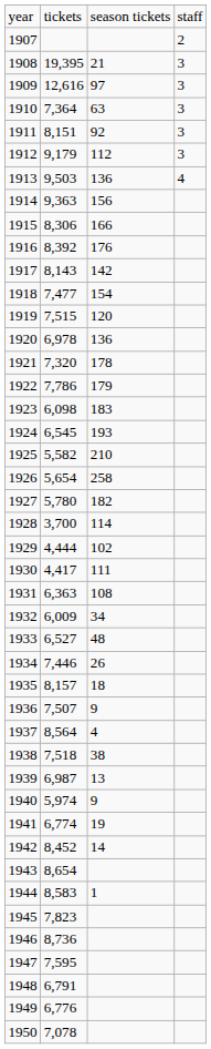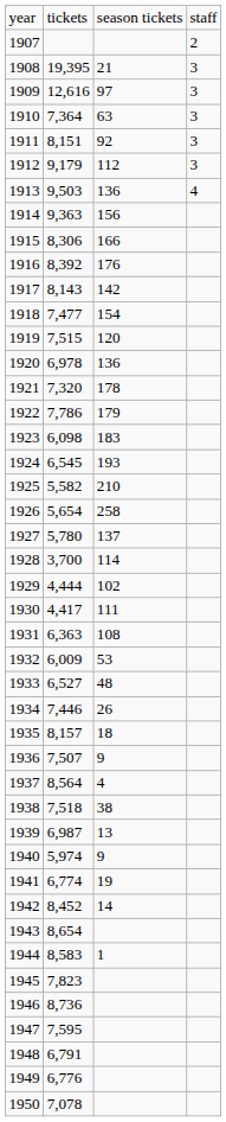 <table class="wikitable sortable mw-collapsible mw-collapsed">
 <tr>
 <td>year</td>
 <td>tickets</td>
 <td>season tickets</td>
 <td>staff</td>
 </tr>
 <tr>
 <td>1907</td>
 <td></td>
 <td></td>
 <td>2</td>
 </tr>
 <tr>
 <td>1908</td>
 <td>19,395</td>
 <td>21</td>
 <td>3</td>
 </tr>
 <tr>
 <td>1909</td>
 <td>12,616</td>
 <td>97</td>
 <td>3</td>
 </tr>
 <tr>
 <td>1910</td>
 <td>7,364</td>
 <td>63</td>
 <td>3</td>
 </tr>
 <tr>
 <td>1911</td>
 <td>8,151</td>
 <td>92</td>
 <td>3</td>
 </tr>
 <tr>
 <td>1912</td>
 <td>9,179</td>
 <td>112</td>
 <td>3</td>
 </tr>
 <tr>
 <td>1913</td>
 <td>9,503</td>
 <td>136</td>
 <td>4</td>
 </tr>
 <tr>
 <td>1914</td>
 <td>9,363</td>
 <td>156</td>
 <td></td>
 </tr>
 <tr>
 <td>1915</td>
 <td>8,306</td>
 <td>166</td>
 <td></td>
 </tr>
 <tr>
 <td>1916</td>
 <td>8,392</td>
 <td>176</td>
 <td></td>
 </tr>
 <tr>
 <td>1917</td>
 <td>8,143</td>
 <td>142</td>
 <td></td>
 </tr>
 <tr>
 <td>1918</td>
 <td>7,477</td>
 <td>154</td>
 <td></td>
 </tr>
 <tr>
 <td>1919</td>
 <td>7,515</td>
 <td>120</td>
 <td></td>
 </tr>
 <tr>
 <td>1920</td>
 <td>6,978</td>
 <td>136</td>
 <td></td>
 </tr>
 <tr>
 <td>1921</td>
 <td>7,320</td>
 <td>178</td>
 <td></td>
 </tr>
 <tr>
 <td>1922</td>
 <td>7,786</td>
 <td>179</td>
 <td></td>
 </tr>
 <tr>
 <td>1923</td>
 <td>6,098</td>
 <td>183</td>
 <td></td>
 </tr>
 <tr>
 <td>1924</td>
 <td>6,545</td>
 <td>193</td>
 <td></td>
 </tr>
 <tr>
 <td>1925</td>
 <td>5,582</td>
 <td>210</td>
 <td></td>
 </tr>
 <tr>
 <td>1926</td>
 <td>5,654</td>
 <td>258</td>
 <td></td>
 </tr>
 <tr>
 <td>1927</td>
 <td>5,780</td>
-<td>182</td>
+<td>137</td>
 <td></td>
 </tr>
 <tr>
 <td>1928</td>
 <td>3,700</td>
 <td>114</td>
 <td></td>
 </tr>
 <tr>
 <td>1929</td>
 <td>4,444</td>
 <td>102</td>
 <td></td>
 </tr>
 <tr>
 <td>1930</td>
 <td>4,417</td>
 <td>111</td>
 <td></td>
 </tr>
 <tr>
 <td>1931</td>
 <td>6,363</td>
 <td>108</td>
 <td></td>
 </tr>
 <tr>
 <td>1932</td>
 <td>6,009</td>
-<td>34</td>
+<td>53</td>
 <td></td>
 </tr>
 <tr>
 <td>1933</td>
 <td>6,527</td>
 <td>48</td>
 <td></td>
 </tr>
 <tr>
 <td>1934</td>
 <td>7,446</td>
 <td>26</td>
 <td></td>
 </tr>
 <tr>
 <td>1935</td>
 <td>8,157</td>
 <td>18</td>
 <td></td>
 </tr>
 <tr>
 <td>1936</td>
 <td>7,507</td>
 <td>9</td>
 <td></td>
 </tr>
 <tr>
 <td>1937</td>
 <td>8,564</td>
 <td>4</td>
 <td></td>
 </tr>
 <tr>
 <td>1938</td>
 <td>7,518</td>
 <td>38</td>
 <td></td>
 </tr>
 <tr>
 <td>1939</td>
 <td>6,987</td>
 <td>13</td>
 <td></td>
 </tr>
 <tr>
 <td>1940</td>
 <td>5,974</td>
 <td>9</td>
 <td></td>
 </tr>
 <tr>
 <td>1941</td>
 <td>6,774</td>
 <td>19</td>
 <td></td>
 </tr>
 <tr>
 <td>1942</td>
 <td>8,452</td>
 <td>14</td>
 <td></td>
 </tr>
 <tr>
 <td>1943</td>
 <td>8,654</td>
 <td></td>
 <td></td>
 </tr>
 <tr>
 <td>1944</td>
 <td>8,583</td>
 <td>1</td>
 <td></td>
 </tr>
 <tr>
 <td>1945</td>
 <td>7,823</td>
 <td></td>
 <td></td>
 </tr>
 <tr>
 <td>1946</td>
 <td>8,736</td>
 <td></td>
 <td></td>
 </tr>
 <tr>
 <td>1947</td>
 <td>7,595</td>
 <td></td>
 <td></td>
 </tr>
 <tr>
 <td>1948</td>
 <td>6,791</td>
 <td></td>
 <td></td>
 </tr>
 <tr>
 <td>1949</td>
 <td>6,776</td>
 <td></td>
 <td></td>
 </tr>
 <tr>
 <td>1950</td>
 <td>7,078</td>
 <td></td>
 <td></td>
 </tr>
 </table>
